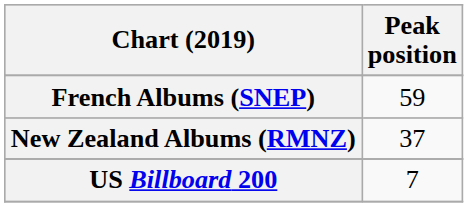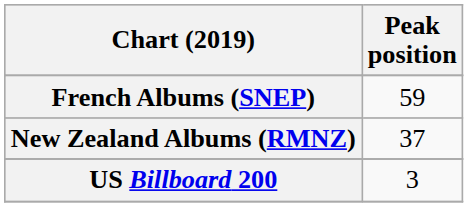 <table class="wikitable sortable plainrowheaders" style="text-align:center">
 <tr>
 <th scope="col">Chart (2019)</th>
 <th scope="col">Peak<br>position</th>
 </tr>
 <tr>
 </tr>
 <tr>
 </tr>
 <tr>
 </tr>
 <tr>
 </tr>
 <tr>
 <th scope="row">French Albums (<a href='#'>SNEP</a>)</th>
 <td>59</td>
 </tr>
 <tr>
 <th scope="row">New Zealand Albums (<a href='#'>RMNZ</a>)</th>
 <td>37</td>
 </tr>
 <tr>
 </tr>
 <tr>
 <th scope="row">US <a href='#'><em>Billboard</em> 200</a></th>
-<td>7</td>
+<td>3</td>
 </tr>
 <tr>
 </tr>
 </table>
